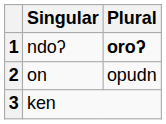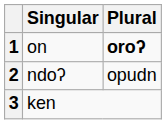 <table class="wikitable">
 <tr>
 <th></th>
 <th>Singular</th>
 <th>Plural</th>
 </tr>
 <tr>
 <th>1</th>
-<td>ndoʔ</td>
+<td>on</td>
 <td><strong>oroʔ</strong></td>
 </tr>
 <tr>
 <th>2</th>
-<td>on</td>
+<td>ndoʔ</td>
 <td>opudn</td>
 </tr>
 <tr>
 <th>3</th>
 <td colspan="2">ken</td>
 </tr>
 </table>
